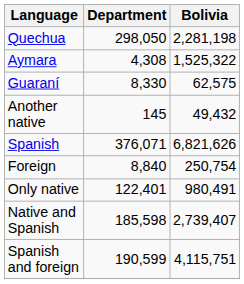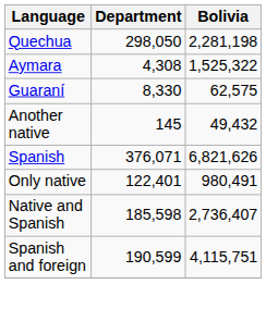 <table class="wikitable" style="width:30%;">
 <tr>
 <th>Language</th>
 <th>Department</th>
 <th>Bolivia</th>
 </tr>
 <tr>
 <td><a href='#'>Quechua</a></td>
 <td align="right">298,050</td>
 <td align="right">2,281,198</td>
 </tr>
 <tr>
 <td><a href='#'>Aymara</a></td>
 <td align="right">4,308</td>
 <td align="right">1,525,322</td>
 </tr>
 <tr>
 <td><a href='#'>Guaraní</a></td>
 <td align="right">8,330</td>
 <td align="right">62,575</td>
 </tr>
 <tr>
 <td>Another native</td>
 <td align="right">145</td>
 <td align="right">49,432</td>
 </tr>
 <tr>
 <td><a href='#'>Spanish</a></td>
 <td align="right">376,071</td>
 <td align="right">6,821,626</td>
 </tr>
 <tr>
-<td>Foreign</td>
-<td align="right">8,840</td>
-<td align="right">250,754</td>
-</tr>
-<tr>
 <td>Only native</td>
 <td align="right">122,401</td>
 <td align="right">980,491</td>
 </tr>
 <tr>
 <td>Native and Spanish</td>
 <td align="right">185,598</td>
-<td align="right">2,739,407</td>
+<td align="right">2,736,407</td>
 </tr>
 <tr>
 <td>Spanish and foreign</td>
 <td align="right">190,599</td>
 <td align="right">4,115,751</td>
 </tr>
 <tr>
 </tr>
 </table>
